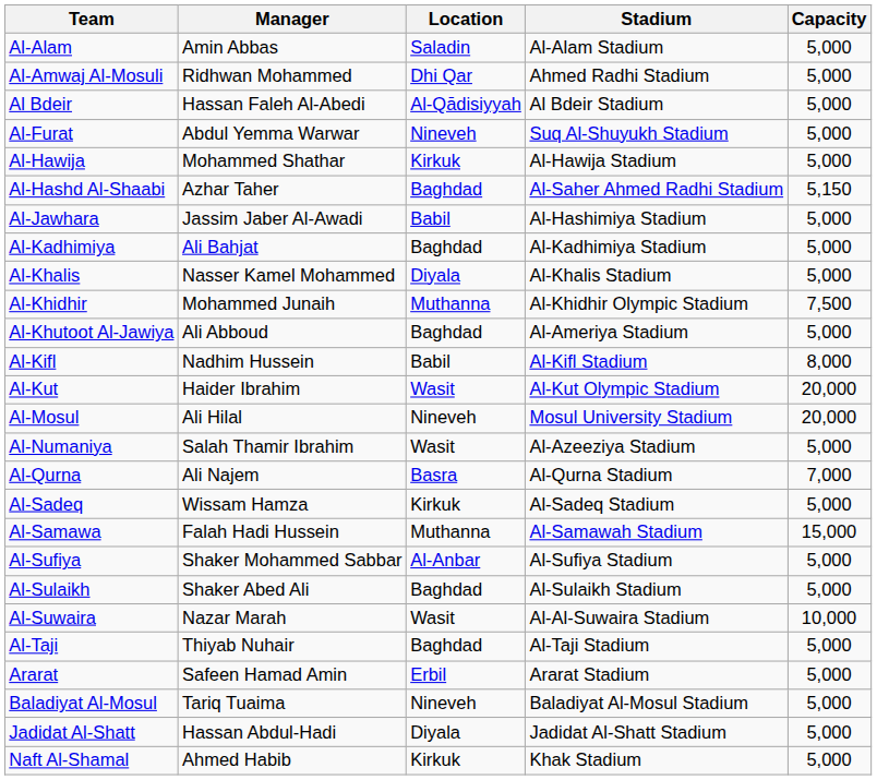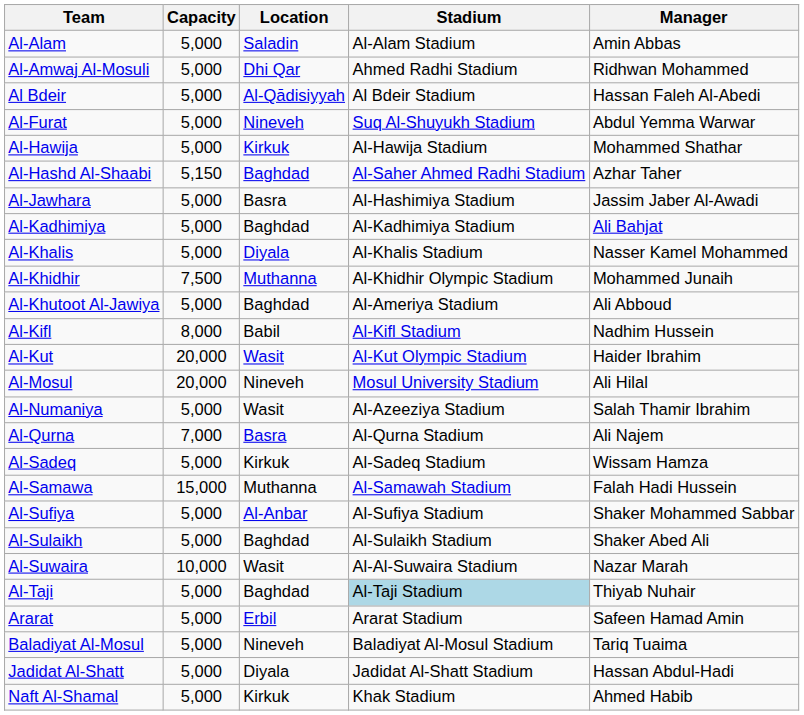 <table class="wikitable sortable" style="text-align: left;">
 <tr>
 <th>Team</th>
-<th>Manager</th>
+<th>Capacity</th>
 <th>Location</th>
 <th>Stadium</th>
-<th>Capacity</th>
+<th>Manager</th>
 </tr>
 <tr>
 <td><a href='#'>Al-Alam</a></td>
-<td> Amin Abbas</td>
+<td style="text-align:center">5,000</td>
 <td><a href='#'>Saladin</a></td>
 <td>Al-Alam Stadium</td>
-<td style="text-align:center">5,000</td>
+<td> Amin Abbas</td>
 </tr>
 <tr>
 <td><a href='#'>Al-Amwaj Al-Mosuli</a></td>
-<td> Ridhwan Mohammed</td>
+<td style="text-align:center">5,000</td>
 <td><a href='#'>Dhi Qar</a></td>
 <td>Ahmed Radhi Stadium</td>
-<td style="text-align:center">5,000</td>
+<td> Ridhwan Mohammed</td>
 </tr>
 <tr>
 <td><a href='#'>Al Bdeir</a></td>
-<td> Hassan Faleh Al-Abedi</td>
+<td style="text-align:center">5,000</td>
 <td><a href='#'>Al-Qādisiyyah</a></td>
 <td>Al Bdeir Stadium</td>
-<td style="text-align:center">5,000</td>
+<td> Hassan Faleh Al-Abedi</td>
 </tr>
 <tr>
 <td><a href='#'>Al-Furat</a></td>
-<td> Abdul Yemma Warwar</td>
+<td style="text-align:center">5,000</td>
 <td><a href='#'>Nineveh</a></td>
 <td><a href='#'>Suq Al-Shuyukh Stadium</a></td>
-<td style="text-align:center">5,000</td>
+<td> Abdul Yemma Warwar</td>
 </tr>
 <tr>
 <td><a href='#'>Al-Hawija</a></td>
-<td> Mohammed Shathar</td>
+<td style="text-align:center">5,000</td>
 <td><a href='#'>Kirkuk</a></td>
 <td>Al-Hawija Stadium</td>
-<td style="text-align:center">5,000</td>
+<td> Mohammed Shathar</td>
 </tr>
 <tr>
 <td><a href='#'>Al-Hashd Al-Shaabi</a></td>
-<td> Azhar Taher</td>
+<td style="text-align:center">5,150</td>
 <td><a href='#'>Baghdad</a></td>
 <td><a href='#'>Al-Saher Ahmed Radhi Stadium</a></td>
-<td style="text-align:center">5,150</td>
+<td> Azhar Taher</td>
 </tr>
 <tr>
 <td><a href='#'>Al-Jawhara</a></td>
+<td style="text-align:center">5,000</td>
+<td>Basra</td>
+<td>Al-Hashimiya Stadium</td>
 <td> Jassim Jaber Al-Awadi</td>
-<td><a href='#'>Babil</a></td>
-<td>Al-Hashimiya Stadium</td>
-<td style="text-align:center">5,000</td>
 </tr>
 <tr>
 <td><a href='#'>Al-Kadhimiya</a></td>
-<td> <a href='#'>Ali Bahjat</a></td>
+<td style="text-align:center">5,000</td>
 <td>Baghdad</td>
 <td>Al-Kadhimiya Stadium</td>
-<td style="text-align:center">5,000</td>
+<td> <a href='#'>Ali Bahjat</a></td>
 </tr>
 <tr>
 <td><a href='#'>Al-Khalis</a></td>
-<td> Nasser Kamel Mohammed</td>
+<td style="text-align:center">5,000</td>
 <td><a href='#'>Diyala</a></td>
 <td>Al-Khalis Stadium</td>
-<td style="text-align:center">5,000</td>
+<td> Nasser Kamel Mohammed</td>
 </tr>
 <tr>
 <td><a href='#'>Al-Khidhir</a></td>
-<td> Mohammed Junaih</td>
+<td style="text-align:center">7,500</td>
 <td><a href='#'>Muthanna</a></td>
 <td>Al-Khidhir Olympic Stadium</td>
-<td style="text-align:center">7,500</td>
+<td> Mohammed Junaih</td>
 </tr>
 <tr>
 <td><a href='#'>Al-Khutoot Al-Jawiya</a></td>
-<td> Ali Abboud</td>
+<td style="text-align:center">5,000</td>
 <td>Baghdad</td>
 <td>Al-Ameriya Stadium</td>
-<td style="text-align:center">5,000</td>
+<td> Ali Abboud</td>
 </tr>
 <tr>
 <td><a href='#'>Al-Kifl</a></td>
-<td> Nadhim Hussein</td>
+<td style="text-align:center">8,000</td>
 <td>Babil</td>
 <td><a href='#'>Al-Kifl Stadium</a></td>
-<td style="text-align:center">8,000</td>
+<td> Nadhim Hussein</td>
 </tr>
 <tr>
 <td><a href='#'>Al-Kut</a></td>
-<td> Haider Ibrahim</td>
+<td style="text-align:center">20,000</td>
 <td><a href='#'>Wasit</a></td>
 <td><a href='#'>Al-Kut Olympic Stadium</a></td>
-<td style="text-align:center">20,000</td>
+<td> Haider Ibrahim</td>
 </tr>
 <tr>
 <td><a href='#'>Al-Mosul</a></td>
-<td> Ali Hilal</td>
+<td style="text-align:center">20,000</td>
 <td>Nineveh</td>
 <td><a href='#'>Mosul University Stadium</a></td>
-<td style="text-align:center">20,000</td>
+<td> Ali Hilal</td>
 </tr>
 <tr>
 <td><a href='#'>Al-Numaniya</a></td>
-<td> Salah Thamir Ibrahim</td>
+<td style="text-align:center">5,000</td>
 <td>Wasit</td>
 <td>Al-Azeeziya Stadium</td>
-<td style="text-align:center">5,000</td>
+<td> Salah Thamir Ibrahim</td>
 </tr>
 <tr>
 <td><a href='#'>Al-Qurna</a></td>
-<td> Ali Najem</td>
+<td style="text-align:center">7,000</td>
 <td><a href='#'>Basra</a></td>
 <td>Al-Qurna Stadium</td>
-<td style="text-align:center">7,000</td>
+<td> Ali Najem</td>
 </tr>
 <tr>
 <td><a href='#'>Al-Sadeq</a></td>
-<td> Wissam Hamza</td>
+<td style="text-align:center">5,000</td>
 <td>Kirkuk</td>
 <td>Al-Sadeq Stadium</td>
-<td style="text-align:center">5,000</td>
+<td> Wissam Hamza</td>
 </tr>
 <tr>
 <td><a href='#'>Al-Samawa</a></td>
-<td> Falah Hadi Hussein</td>
+<td style="text-align:center">15,000</td>
 <td>Muthanna</td>
 <td><a href='#'>Al-Samawah Stadium</a></td>
-<td style="text-align:center">15,000</td>
+<td> Falah Hadi Hussein</td>
 </tr>
 <tr>
 <td><a href='#'>Al-Sufiya</a></td>
-<td> Shaker Mohammed Sabbar</td>
+<td style="text-align:center">5,000</td>
 <td><a href='#'>Al-Anbar</a></td>
 <td>Al-Sufiya Stadium</td>
-<td style="text-align:center">5,000</td>
+<td> Shaker Mohammed Sabbar</td>
 </tr>
 <tr>
 <td><a href='#'>Al-Sulaikh</a></td>
-<td> Shaker Abed Ali</td>
+<td style="text-align:center">5,000</td>
 <td>Baghdad</td>
 <td>Al-Sulaikh Stadium</td>
-<td style="text-align:center">5,000</td>
+<td> Shaker Abed Ali</td>
 </tr>
 <tr>
 <td><a href='#'>Al-Suwaira</a></td>
-<td> Nazar Marah</td>
+<td style="text-align:center">10,000</td>
 <td>Wasit</td>
 <td>Al-Al-Suwaira Stadium</td>
-<td style="text-align:center">10,000</td>
+<td> Nazar Marah</td>
 </tr>
 <tr>
 <td><a href='#'>Al-Taji</a></td>
+<td style="text-align:center">5,000</td>
+<td>Baghdad</td>
+<td style="background: lightblue;">Al-Taji Stadium</td>
 <td> Thiyab Nuhair</td>
-<td>Baghdad</td>
-<td>Al-Taji Stadium</td>
-<td style="text-align:center">5,000</td>
 </tr>
 <tr>
 <td><a href='#'>Ararat</a></td>
-<td> Safeen Hamad Amin</td>
+<td style="text-align:center">5,000</td>
 <td><a href='#'>Erbil</a></td>
 <td>Ararat Stadium</td>
-<td style="text-align:center">5,000</td>
+<td> Safeen Hamad Amin</td>
 </tr>
 <tr>
 <td><a href='#'>Baladiyat Al-Mosul</a></td>
-<td> Tariq Tuaima</td>
+<td style="text-align:center">5,000</td>
 <td>Nineveh</td>
 <td>Baladiyat Al-Mosul Stadium</td>
-<td style="text-align:center">5,000</td>
+<td> Tariq Tuaima</td>
 </tr>
 <tr>
 <td><a href='#'>Jadidat Al-Shatt</a></td>
-<td> Hassan Abdul-Hadi</td>
+<td style="text-align:center">5,000</td>
 <td>Diyala</td>
 <td>Jadidat Al-Shatt Stadium</td>
-<td style="text-align:center">5,000</td>
+<td> Hassan Abdul-Hadi</td>
 </tr>
 <tr>
 <td><a href='#'>Naft Al-Shamal</a></td>
-<td> Ahmed Habib</td>
+<td style="text-align:center">5,000</td>
 <td>Kirkuk</td>
 <td>Khak Stadium</td>
-<td style="text-align:center">5,000</td>
+<td> Ahmed Habib</td>
 </tr>
 </table>
